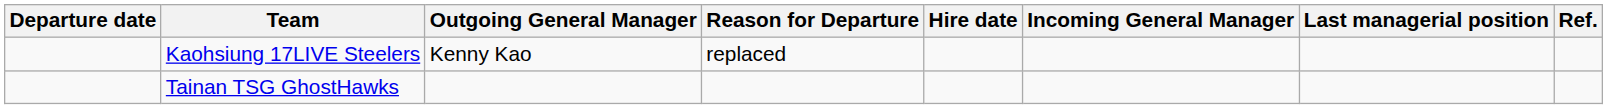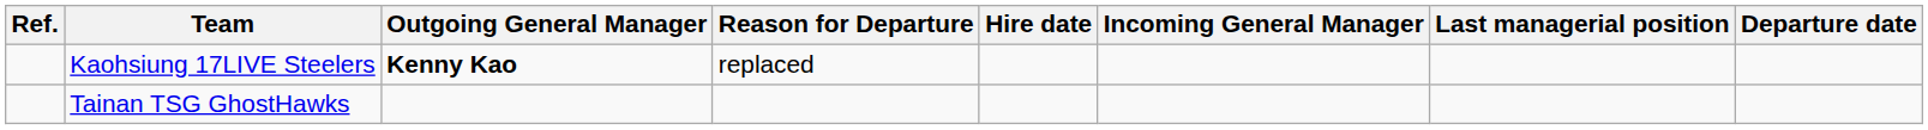 <table class="wikitable sortable">
 <tr>
-<th>Departure date</th>
+<th class="unsortable">Ref.</th>
 <th>Team</th>
 <th>Outgoing General Manager</th>
 <th>Reason for Departure</th>
 <th>Hire date</th>
 <th>Incoming General Manager</th>
 <th class="unsortable">Last managerial position</th>
-<th class="unsortable">Ref.</th>
+<th>Departure date</th>
 </tr>
 <tr>
-<td></td>
+<td align="center"></td>
 <td><a href='#'>Kaohsiung 17LIVE Steelers</a></td>
-<td>Kenny Kao</td>
+<td><strong>Kenny Kao</strong></td>
 <td>replaced</td>
 <td></td>
 <td></td>
 <td></td>
-<td align="center"></td>
+<td></td>
 </tr>
 <tr>
-<td></td>
+<td align="center"></td>
 <td><a href='#'>Tainan TSG GhostHawks</a></td>
 <td></td>
 <td></td>
 <td></td>
 <td></td>
 <td></td>
-<td align="center"></td>
+<td></td>
 </tr>
 </table>
